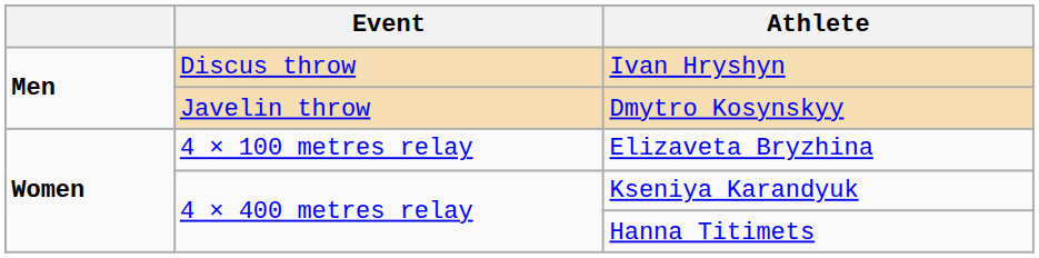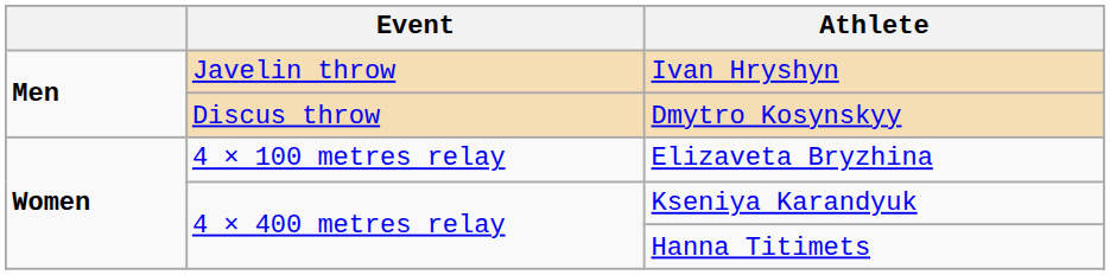 <table class=wikitable style="font-size:90%">
 <tr>
 <th width=75></th>
 <th width=200>Event</th>
 <th width=200>Athlete</th>
 </tr>
 <tr>
 <td rowspan=2><strong>Men</strong></td>
-<td bgcolor="wheat"><a href='#'>Discus throw</a></td>
+<td bgcolor="wheat"><a href='#'>Javelin throw</a></td>
 <td bgcolor="wheat"><a href='#'>Ivan Hryshyn</a></td>
 </tr>
 <tr>
-<td bgcolor="wheat"><a href='#'>Javelin throw</a></td>
+<td bgcolor="wheat"><a href='#'>Discus throw</a></td>
 <td bgcolor="wheat"><a href='#'>Dmytro Kosynskyy</a></td>
 </tr>
 <tr>
 <td rowspan=3><strong>Women</strong></td>
 <td><a href='#'>4 × 100 metres relay</a></td>
 <td><a href='#'>Elizaveta Bryzhina</a></td>
 </tr>
 <tr>
 <td rowspan=2><a href='#'>4 × 400 metres relay</a></td>
 <td><a href='#'>Kseniya Karandyuk</a></td>
 </tr>
 <tr>
 <td><a href='#'>Hanna Titimets</a></td>
 </tr>
 </table>
